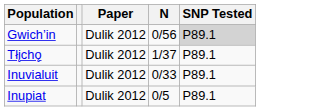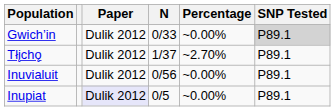 <table class="wikitable">
 <tr>
 <th>Population</th>
 <th></th>
 <th>Paper</th>
 <th>N</th>
+<th>Percentage</th>
 <th>SNP Tested</th>
 </tr>
 <tr>
 <td><a href='#'>Gwich’in</a></td>
 <td></td>
 <td>Dulik 2012</td>
-<td>0/56</td>
+<td>0/33</td>
+<td>~0.00%</td>
 <td style="background: lightgrey;">P89.1</td>
 </tr>
 <tr>
 <td><a href='#'>Tłįchǫ</a></td>
 <td></td>
 <td>Dulik 2012</td>
 <td>1/37</td>
+<td>~2.70%</td>
 <td>P89.1</td>
 </tr>
 <tr>
 <td><a href='#'>Inuvialuit</a></td>
 <td></td>
 <td>Dulik 2012</td>
-<td>0/33</td>
+<td>0/56</td>
+<td>~0.00%</td>
 <td>P89.1</td>
 </tr>
 <tr>
 <td><a href='#'>Inupiat</a></td>
 <td></td>
-<td>Dulik 2012</td>
+<td style="background: lavender;">Dulik 2012</td>
 <td>0/5</td>
+<td>~0.00%</td>
 <td>P89.1</td>
 </tr>
 </table>
